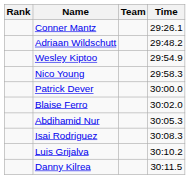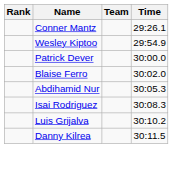 <table class="wikitable sortable" style="text-align:center">
 <tr>
 <th>Rank</th>
 <th>Name</th>
 <th>Team</th>
 <th>Time</th>
 </tr>
 <tr>
 <td></td>
 <td align=left> <a href='#'>Conner Mantz</a></td>
 <td></td>
 <td>29:26.1</td>
 </tr>
 <tr>
 <td></td>
-<td align=left> <a href='#'>Adriaan Wildschutt</a></td>
-<td></td>
-<td>29:48.2</td>
-</tr>
-<tr>
-<td></td>
 <td align=left> <a href='#'>Wesley Kiptoo</a></td>
 <td></td>
 <td>29:54.9</td>
-</tr>
-<tr>
-<td></td>
-<td align=left> <a href='#'>Nico Young</a></td>
-<td></td>
-<td>29:58.3</td>
 </tr>
 <tr>
 <td></td>
 <td align=left> <a href='#'>Patrick Dever</a></td>
 <td></td>
 <td>30:00.0</td>
 </tr>
 <tr>
 <td></td>
 <td align=left> <a href='#'>Blaise Ferro</a></td>
 <td></td>
 <td>30:02.0</td>
 </tr>
 <tr>
 <td></td>
 <td align=left> <a href='#'>Abdihamid Nur</a></td>
 <td></td>
 <td>30:05.3</td>
 </tr>
 <tr>
 <td></td>
 <td align=left> <a href='#'>Isai Rodriguez</a></td>
 <td></td>
 <td>30:08.3</td>
 </tr>
 <tr>
 <td></td>
 <td align=left> <a href='#'>Luis Grijalva</a></td>
 <td></td>
 <td>30:10.2</td>
 </tr>
 <tr>
 <td></td>
 <td align=left> <a href='#'>Danny Kilrea</a></td>
 <td></td>
 <td>30:11.5</td>
 </tr>
 </table>
